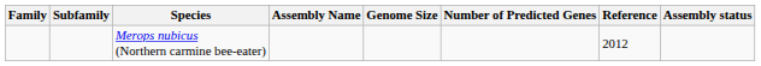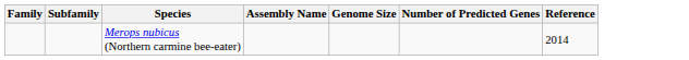 <table class="wikitable sortable">
 <tr>
 <th>Family</th>
 <th>Subfamily</th>
 <th>Species</th>
 <th>Assembly Name</th>
 <th>Genome Size</th>
 <th>Number of Predicted Genes</th>
 <th>Reference</th>
-<th>Assembly status</th>
 </tr>
 <tr>
 <td></td>
 <td></td>
 <td><em><a href='#'>Merops nubicus</a></em><br>(Northern carmine bee-eater)</td>
 <td></td>
 <td></td>
 <td></td>
-<td>2012</td>
-<td></td>
+<td>2014</td>
 </tr>
 </table>
